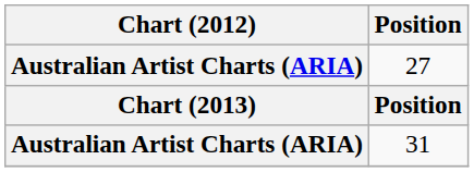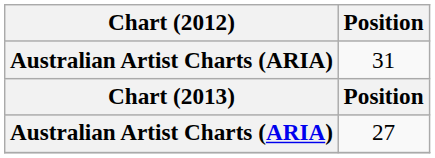 <table class="wikitable plainrowheaders" style="text-align:center">
 <tr>
 <th scope="col">Chart (2012)</th>
+<th scope="col">Position</th>
+</tr>
+<tr>
+<th scope="row">Australian Artist Charts (ARIA) </th>
+<td>31</td>
+</tr>
+<tr>
+<th scope="col">Chart (2013)</th>
 <th scope="col">Position</th>
 </tr>
 <tr>
 <th scope="row">Australian Artist Charts (<a href='#'>ARIA</a>) </th>
 <td>27</td>
 </tr>
 <tr>
-<th scope="col">Chart (2013)</th>
-<th scope="col">Position</th>
-</tr>
-<tr>
-<th scope="row">Australian Artist Charts (ARIA) </th>
-<td>31</td>
-</tr>
-<tr>
 </tr>
 </table>
